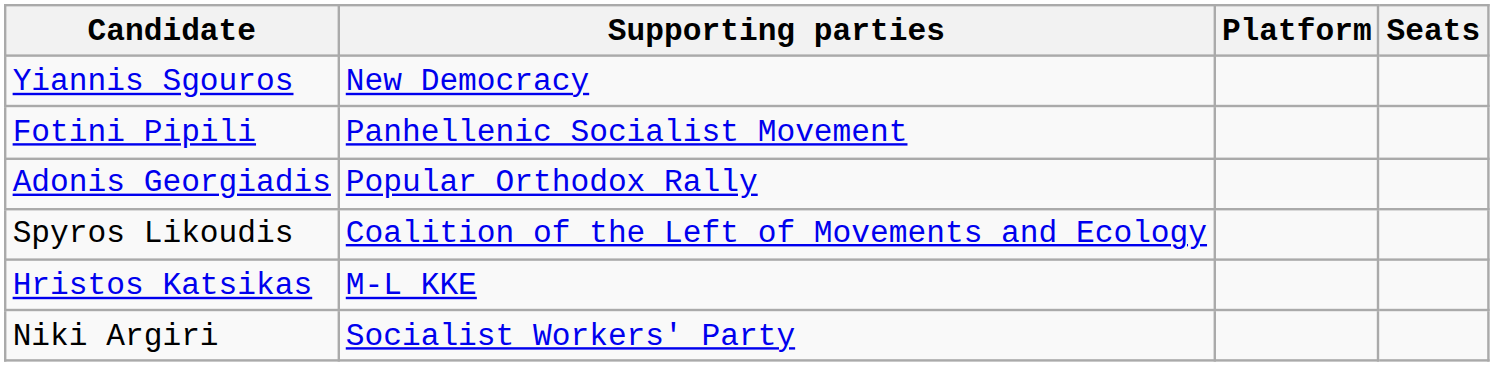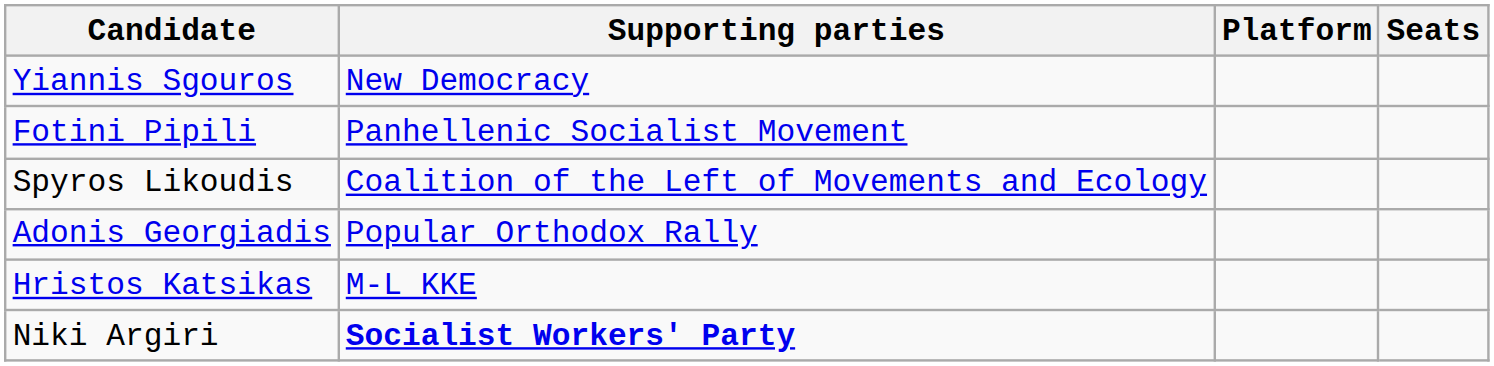 <table class="wikitable">
 <tr>
 <th>Candidate</th>
 <th>Supporting parties</th>
 <th>Platform</th>
 <th>Seats</th>
 </tr>
 <tr>
 <td><a href='#'>Yiannis Sgouros</a></td>
 <td><a href='#'>New Democracy</a></td>
 <td></td>
 <td></td>
 </tr>
 <tr>
 <td><a href='#'>Fotini Pipili</a></td>
 <td><a href='#'>Panhellenic Socialist Movement</a></td>
 <td></td>
 <td></td>
 </tr>
 <tr>
-<td><a href='#'>Adonis Georgiadis</a></td>
-<td><a href='#'>Popular Orthodox Rally</a></td>
+<td>Spyros Likoudis</td>
+<td><a href='#'>Coalition of the Left of Movements and Ecology</a></td>
 <td></td>
 <td></td>
 </tr>
 <tr>
-<td>Spyros Likoudis</td>
-<td><a href='#'>Coalition of the Left of Movements and Ecology</a></td>
+<td><a href='#'>Adonis Georgiadis</a></td>
+<td><a href='#'>Popular Orthodox Rally</a></td>
 <td></td>
 <td></td>
 </tr>
 <tr>
 <td><a href='#'>Hristos Katsikas</a></td>
 <td><a href='#'>M-L KKE</a></td>
 <td></td>
 <td></td>
 </tr>
 <tr>
 <td>Niki Argiri</td>
-<td><a href='#'>Socialist Workers' Party</a></td>
+<td><strong><a href='#'>Socialist Workers' Party</a></strong></td>
 <td></td>
 <td></td>
 </tr>
 </table>
